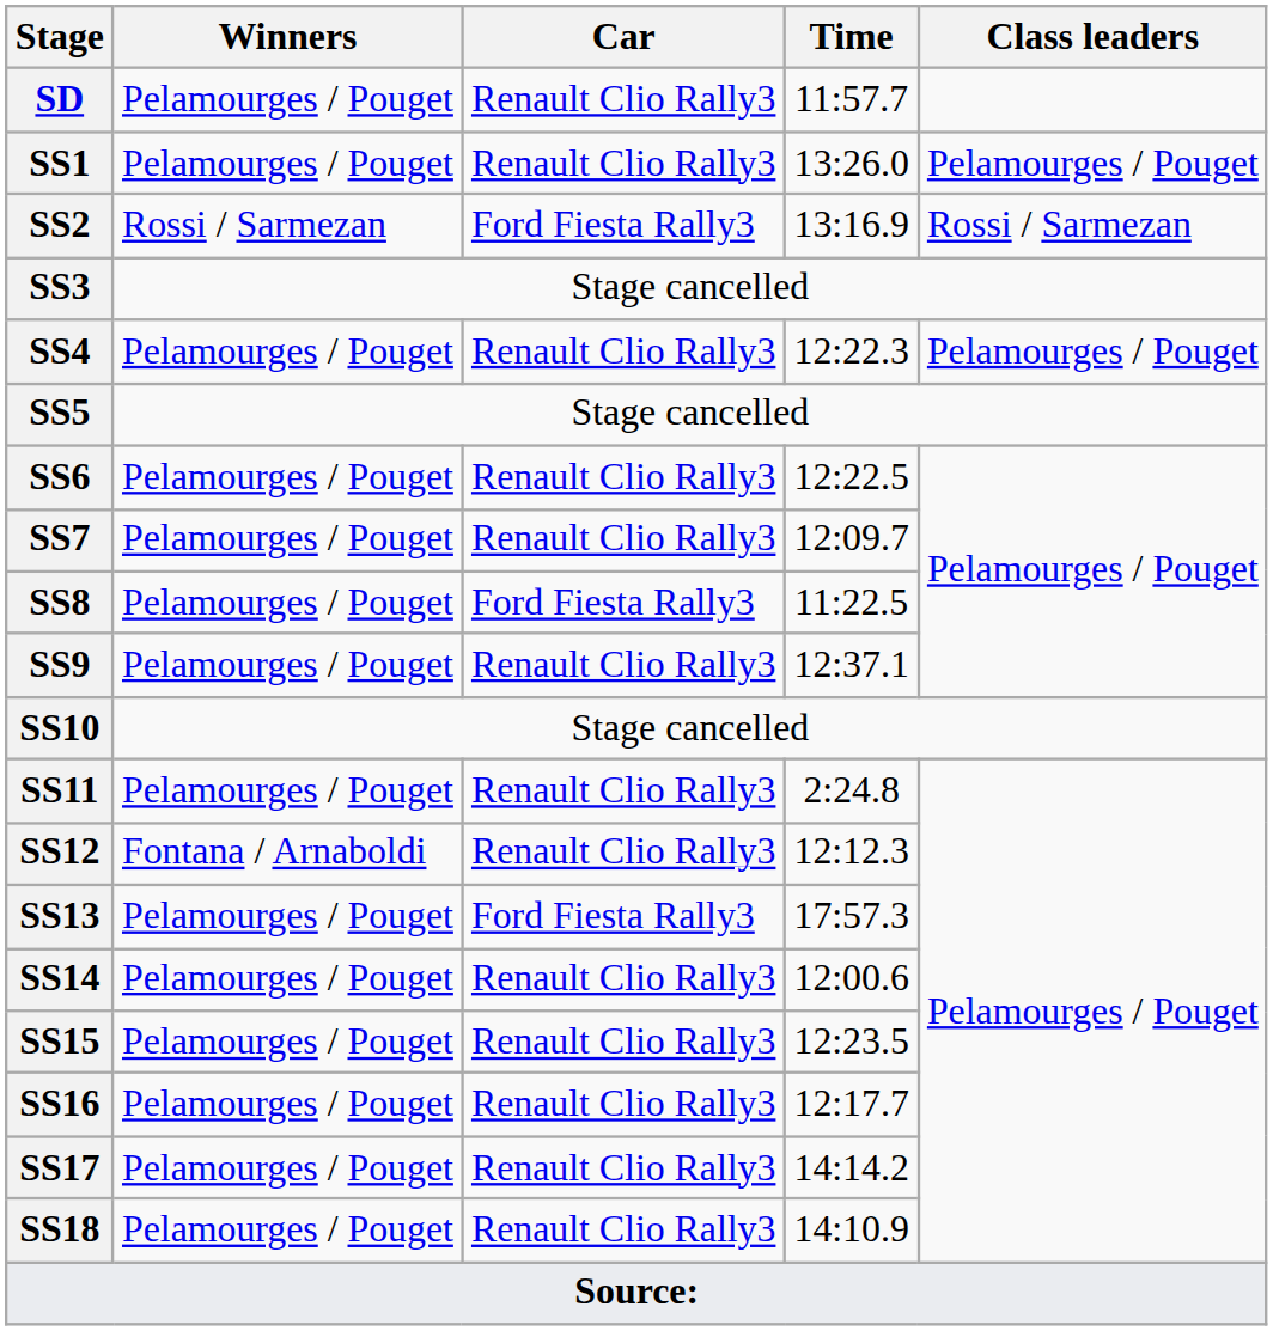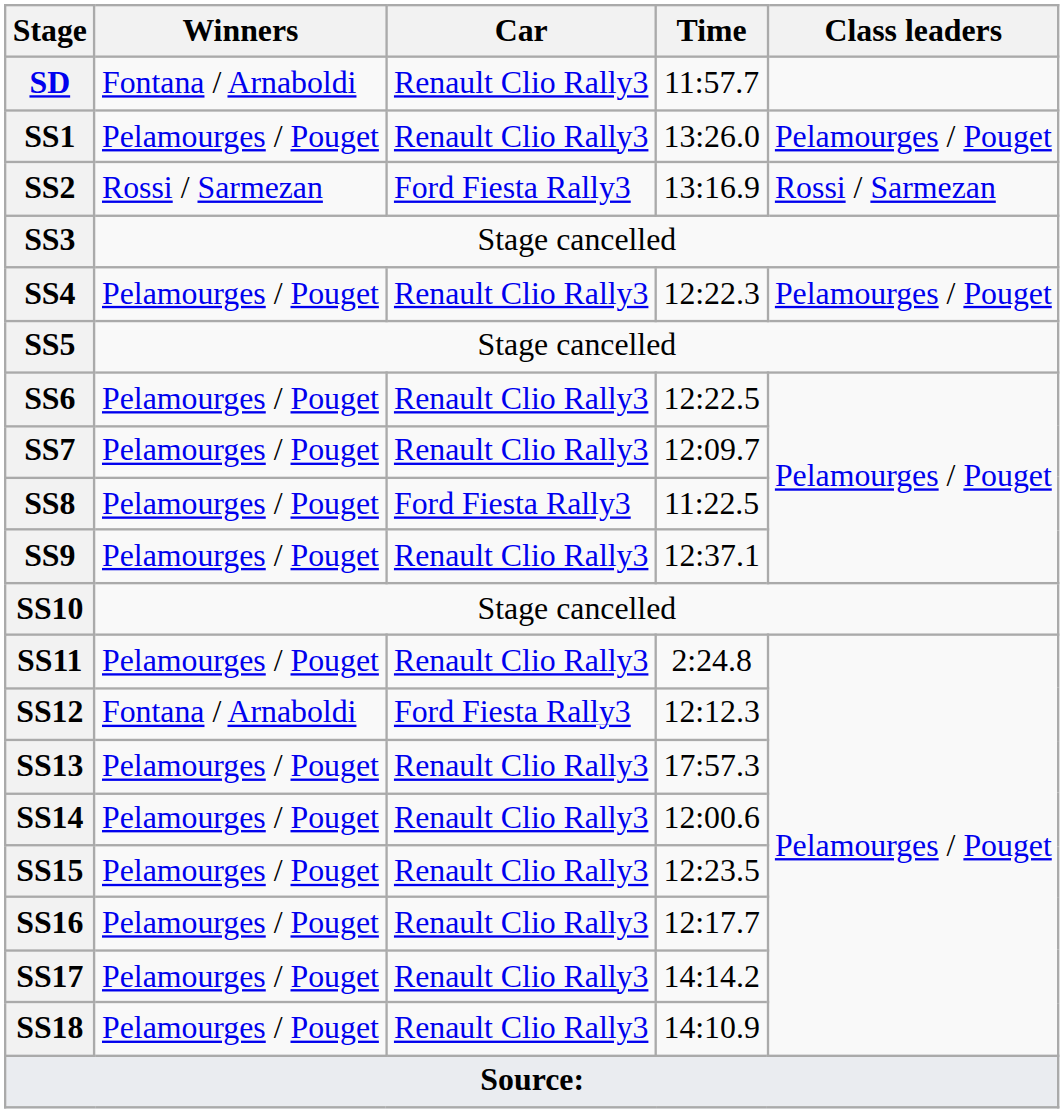 <table class="wikitable" style="font-size:85%">
 <tr>
 <th>Stage</th>
 <th>Winners</th>
 <th>Car</th>
 <th>Time</th>
 <th>Class leaders</th>
 </tr>
 <tr>
 <th><a href='#'>SD</a></th>
-<td><a href='#'>Pelamourges</a> / <a href='#'>Pouget</a></td>
+<td><a href='#'>Fontana</a> / <a href='#'>Arnaboldi</a></td>
 <td><a href='#'>Renault Clio Rally3</a></td>
 <td align="center">11:57.7</td>
 <td></td>
 </tr>
 <tr>
 <th>SS1</th>
 <td><a href='#'>Pelamourges</a> / <a href='#'>Pouget</a></td>
 <td><a href='#'>Renault Clio Rally3</a></td>
 <td align="center">13:26.0</td>
 <td><a href='#'>Pelamourges</a> / <a href='#'>Pouget</a></td>
 </tr>
 <tr>
 <th>SS2</th>
 <td><a href='#'>Rossi</a> / <a href='#'>Sarmezan</a></td>
 <td><a href='#'>Ford Fiesta Rally3</a></td>
 <td align="center">13:16.9</td>
 <td><a href='#'>Rossi</a> / <a href='#'>Sarmezan</a></td>
 </tr>
 <tr>
 <th>SS3</th>
 <td align="center" colspan="4">Stage cancelled</td>
 </tr>
 <tr>
 <th>SS4</th>
 <td><a href='#'>Pelamourges</a> / <a href='#'>Pouget</a></td>
 <td><a href='#'>Renault Clio Rally3</a></td>
 <td align="center">12:22.3</td>
 <td><a href='#'>Pelamourges</a> / <a href='#'>Pouget</a></td>
 </tr>
 <tr>
 <th>SS5</th>
 <td align="center" colspan="4">Stage cancelled</td>
 </tr>
 <tr>
 <th>SS6</th>
 <td><a href='#'>Pelamourges</a> / <a href='#'>Pouget</a></td>
 <td><a href='#'>Renault Clio Rally3</a></td>
 <td align="center">12:22.5</td>
 <td rowspan="4"><a href='#'>Pelamourges</a> / <a href='#'>Pouget</a></td>
 </tr>
 <tr>
 <th>SS7</th>
 <td><a href='#'>Pelamourges</a> / <a href='#'>Pouget</a></td>
 <td><a href='#'>Renault Clio Rally3</a></td>
 <td align="center">12:09.7</td>
 </tr>
 <tr>
 <th>SS8</th>
 <td><a href='#'>Pelamourges</a> / <a href='#'>Pouget</a></td>
 <td><a href='#'>Ford Fiesta Rally3</a></td>
 <td align="center">11:22.5</td>
 </tr>
 <tr>
 <th>SS9</th>
 <td><a href='#'>Pelamourges</a> / <a href='#'>Pouget</a></td>
 <td><a href='#'>Renault Clio Rally3</a></td>
 <td align="center">12:37.1</td>
 </tr>
 <tr>
 <th>SS10</th>
 <td align="center" colspan="4">Stage cancelled</td>
 </tr>
 <tr>
 <th>SS11</th>
 <td><a href='#'>Pelamourges</a> / <a href='#'>Pouget</a></td>
 <td><a href='#'>Renault Clio Rally3</a></td>
 <td align="center">2:24.8</td>
 <td rowspan="8"><a href='#'>Pelamourges</a> / <a href='#'>Pouget</a></td>
 </tr>
 <tr>
 <th>SS12</th>
 <td><a href='#'>Fontana</a> / <a href='#'>Arnaboldi</a></td>
-<td><a href='#'>Renault Clio Rally3</a></td>
+<td><a href='#'>Ford Fiesta Rally3</a></td>
 <td align="center">12:12.3</td>
 </tr>
 <tr>
 <th>SS13</th>
 <td><a href='#'>Pelamourges</a> / <a href='#'>Pouget</a></td>
-<td><a href='#'>Ford Fiesta Rally3</a></td>
+<td><a href='#'>Renault Clio Rally3</a></td>
 <td align="center">17:57.3</td>
 </tr>
 <tr>
 <th>SS14</th>
 <td><a href='#'>Pelamourges</a> / <a href='#'>Pouget</a></td>
 <td><a href='#'>Renault Clio Rally3</a></td>
 <td align="center">12:00.6</td>
 </tr>
 <tr>
 <th>SS15</th>
 <td><a href='#'>Pelamourges</a> / <a href='#'>Pouget</a></td>
 <td><a href='#'>Renault Clio Rally3</a></td>
 <td align="center">12:23.5</td>
 </tr>
 <tr>
 <th>SS16</th>
 <td><a href='#'>Pelamourges</a> / <a href='#'>Pouget</a></td>
 <td><a href='#'>Renault Clio Rally3</a></td>
 <td align="center">12:17.7</td>
 </tr>
 <tr>
 <th>SS17</th>
 <td><a href='#'>Pelamourges</a> / <a href='#'>Pouget</a></td>
 <td><a href='#'>Renault Clio Rally3</a></td>
 <td align="center">14:14.2</td>
 </tr>
 <tr>
 <th>SS18</th>
 <td><a href='#'>Pelamourges</a> / <a href='#'>Pouget</a></td>
 <td><a href='#'>Renault Clio Rally3</a></td>
 <td align="center">14:10.9</td>
 </tr>
 <tr>
 <td style="background-color:#EAECF0; text-align:center" colspan="5"><strong>Source:</strong></td>
 </tr>
 </table>
